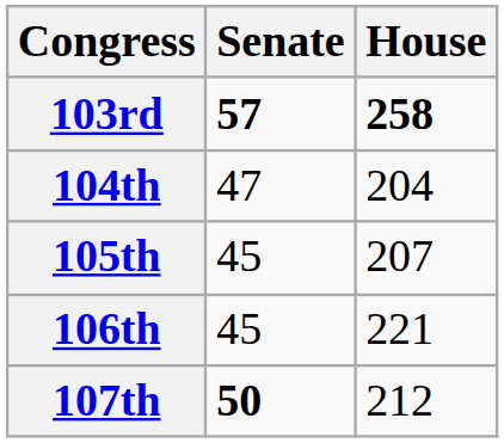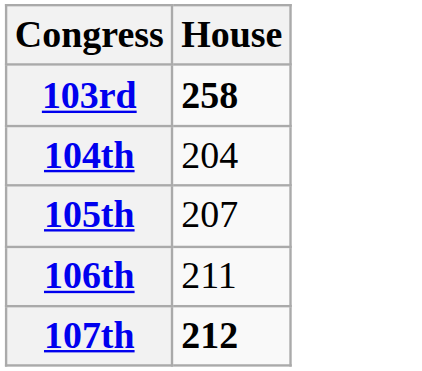 <table class="wikitable" style="margin-left:1em">
 <tr>
 <th>Congress</th>
-<th>Senate</th>
 <th>House</th>
 </tr>
 <tr>
 <th><a href='#'>103rd</a></th>
-<td><strong>57</strong></td>
 <td><strong>258</strong></td>
 </tr>
 <tr>
 <th><a href='#'>104th</a></th>
-<td>47</td>
 <td>204</td>
 </tr>
 <tr>
 <th><a href='#'>105th</a></th>
-<td>45</td>
 <td>207</td>
 </tr>
 <tr>
 <th><a href='#'>106th</a></th>
-<td>45</td>
-<td>221</td>
+<td>211</td>
 </tr>
 <tr>
 <th><a href='#'>107th</a></th>
-<td><strong>50</strong></td>
-<td>212</td>
+<td><strong>212</strong></td>
 </tr>
 </table>
